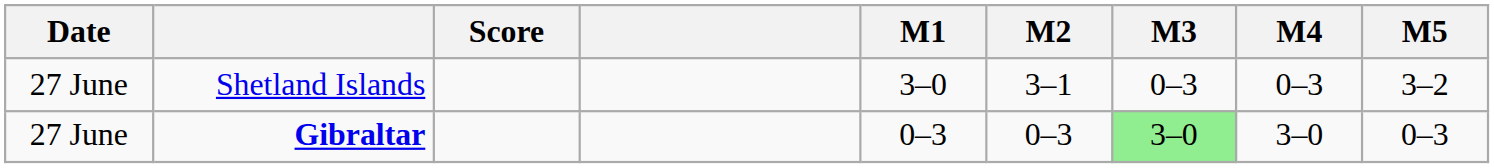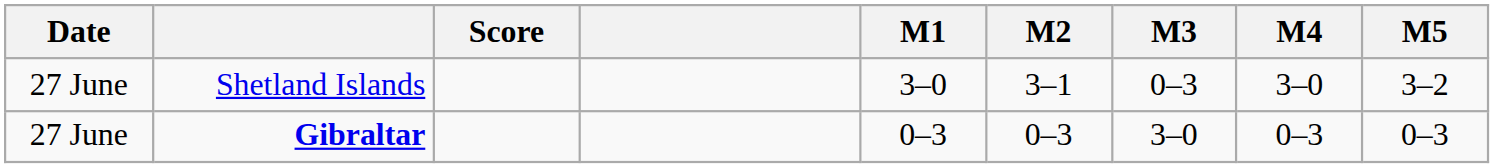 <table class="wikitable" style="text-align: center; font-size:90% ">
 <tr>
 <th width="60">Date</th>
 <th align="right" width="120"></th>
 <th width="60">Score</th>
 <th align="left" width="120"></th>
 <th width="50">M1</th>
 <th width="50">M2</th>
 <th width="50">M3</th>
 <th width="50">M4</th>
 <th width="50">M5</th>
 </tr>
 <tr>
 <td>27 June</td>
 <td align=right><a href='#'>Shetland Islands</a> </td>
 <td align=center></td>
 <td align=left><strong></strong></td>
 <td>3–0</td>
 <td>3–1</td>
 <td>0–3</td>
-<td>0–3</td>
+<td>3–0</td>
 <td>3–2</td>
 </tr>
 <tr>
 <td>27 June</td>
 <td align=right><strong><a href='#'>Gibraltar</a></strong> </td>
 <td align=center></td>
 <td align=left></td>
 <td>0–3</td>
 <td>0–3</td>
-<td style="background: lightgreen;">3–0</td>
 <td>3–0</td>
+<td>0–3</td>
 <td>0–3</td>
 </tr>
 </table>
